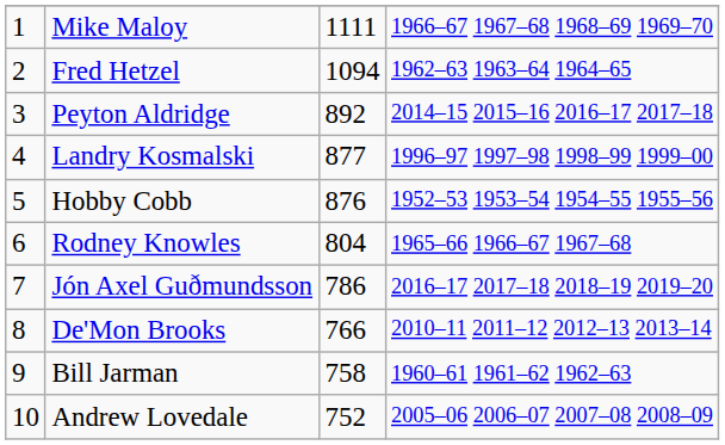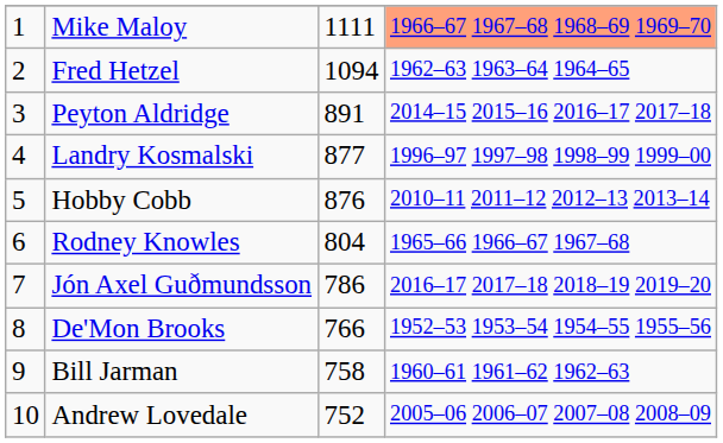 <table class="wikitable">
 <tr>
 </tr>
 <tr>
 <td>1</td>
 <td><a href='#'>Mike Maloy</a></td>
 <td>1111</td>
-<td style="font-size:80%;"><a href='#'>1966–67</a> <a href='#'>1967–68</a> <a href='#'>1968–69</a> <a href='#'>1969–70</a></td>
+<td style="background: lightsalmon; font-size:80%;"><a href='#'>1966–67</a> <a href='#'>1967–68</a> <a href='#'>1968–69</a> <a href='#'>1969–70</a></td>
 </tr>
 <tr>
 <td>2</td>
 <td><a href='#'>Fred Hetzel</a></td>
 <td>1094</td>
 <td style="font-size:80%;"><a href='#'>1962–63</a> <a href='#'>1963–64</a> <a href='#'>1964–65</a></td>
 </tr>
 <tr>
 <td>3</td>
 <td><a href='#'>Peyton Aldridge</a></td>
-<td>892</td>
+<td>891</td>
 <td style="font-size:80%;"><a href='#'>2014–15</a> <a href='#'>2015–16</a> <a href='#'>2016–17</a> <a href='#'>2017–18</a></td>
 </tr>
 <tr>
 <td>4</td>
 <td><a href='#'>Landry Kosmalski</a></td>
 <td>877</td>
 <td style="font-size:80%;"><a href='#'>1996–97</a> <a href='#'>1997–98</a> <a href='#'>1998–99</a> <a href='#'>1999–00</a></td>
 </tr>
 <tr>
 <td>5</td>
 <td>Hobby Cobb</td>
 <td>876</td>
-<td style="font-size:80%;"><a href='#'>1952–53</a> <a href='#'>1953–54</a> <a href='#'>1954–55</a> <a href='#'>1955–56</a></td>
+<td style="font-size:80%;"><a href='#'>2010–11</a> <a href='#'>2011–12</a> <a href='#'>2012–13</a> <a href='#'>2013–14</a></td>
 </tr>
 <tr>
 <td>6</td>
 <td><a href='#'>Rodney Knowles</a></td>
 <td>804</td>
 <td style="font-size:80%;"><a href='#'>1965–66</a> <a href='#'>1966–67</a> <a href='#'>1967–68</a></td>
 </tr>
 <tr>
 <td>7</td>
 <td><a href='#'>Jón Axel Guðmundsson</a></td>
 <td>786</td>
 <td style="font-size:80%;"><a href='#'>2016–17</a> <a href='#'>2017–18</a> <a href='#'>2018–19</a> <a href='#'>2019–20</a></td>
 </tr>
 <tr>
 <td>8</td>
 <td><a href='#'>De'Mon Brooks</a></td>
 <td>766</td>
-<td style="font-size:80%;"><a href='#'>2010–11</a> <a href='#'>2011–12</a> <a href='#'>2012–13</a> <a href='#'>2013–14</a></td>
+<td style="font-size:80%;"><a href='#'>1952–53</a> <a href='#'>1953–54</a> <a href='#'>1954–55</a> <a href='#'>1955–56</a></td>
 </tr>
 <tr>
 <td>9</td>
 <td>Bill Jarman</td>
 <td>758</td>
 <td style="font-size:80%;"><a href='#'>1960–61</a> <a href='#'>1961–62</a> <a href='#'>1962–63</a></td>
 </tr>
 <tr>
 <td>10</td>
 <td>Andrew Lovedale</td>
 <td>752</td>
 <td style="font-size:80%;"><a href='#'>2005–06</a> <a href='#'>2006–07</a> <a href='#'>2007–08</a> <a href='#'>2008–09</a></td>
 </tr>
 </table>
